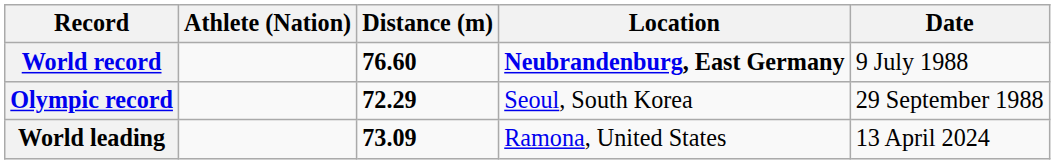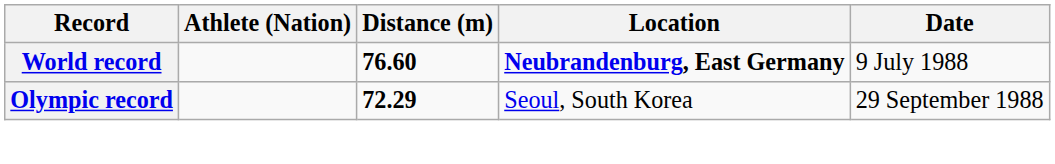 <table class="wikitable">
 <tr>
 <th>Record</th>
 <th>Athlete (Nation)</th>
 <th>Distance (m)</th>
 <th>Location</th>
 <th>Date</th>
 </tr>
 <tr>
 <th><a href='#'>World record</a></th>
 <td></td>
 <td><strong>76.60</strong></td>
 <td><strong><a href='#'>Neubrandenburg</a>, East Germany</strong></td>
 <td>9 July 1988</td>
 </tr>
 <tr>
 <th><a href='#'>Olympic record</a></th>
 <td></td>
 <td><strong>72.29</strong></td>
 <td><a href='#'>Seoul</a>, South Korea</td>
 <td>29 September 1988</td>
 </tr>
-<tr>
-<th>World leading</th>
-<td></td>
-<td><strong>73.09</strong></td>
-<td><a href='#'>Ramona</a>, United States</td>
-<td>13 April 2024</td>
-</tr>
 </table>
